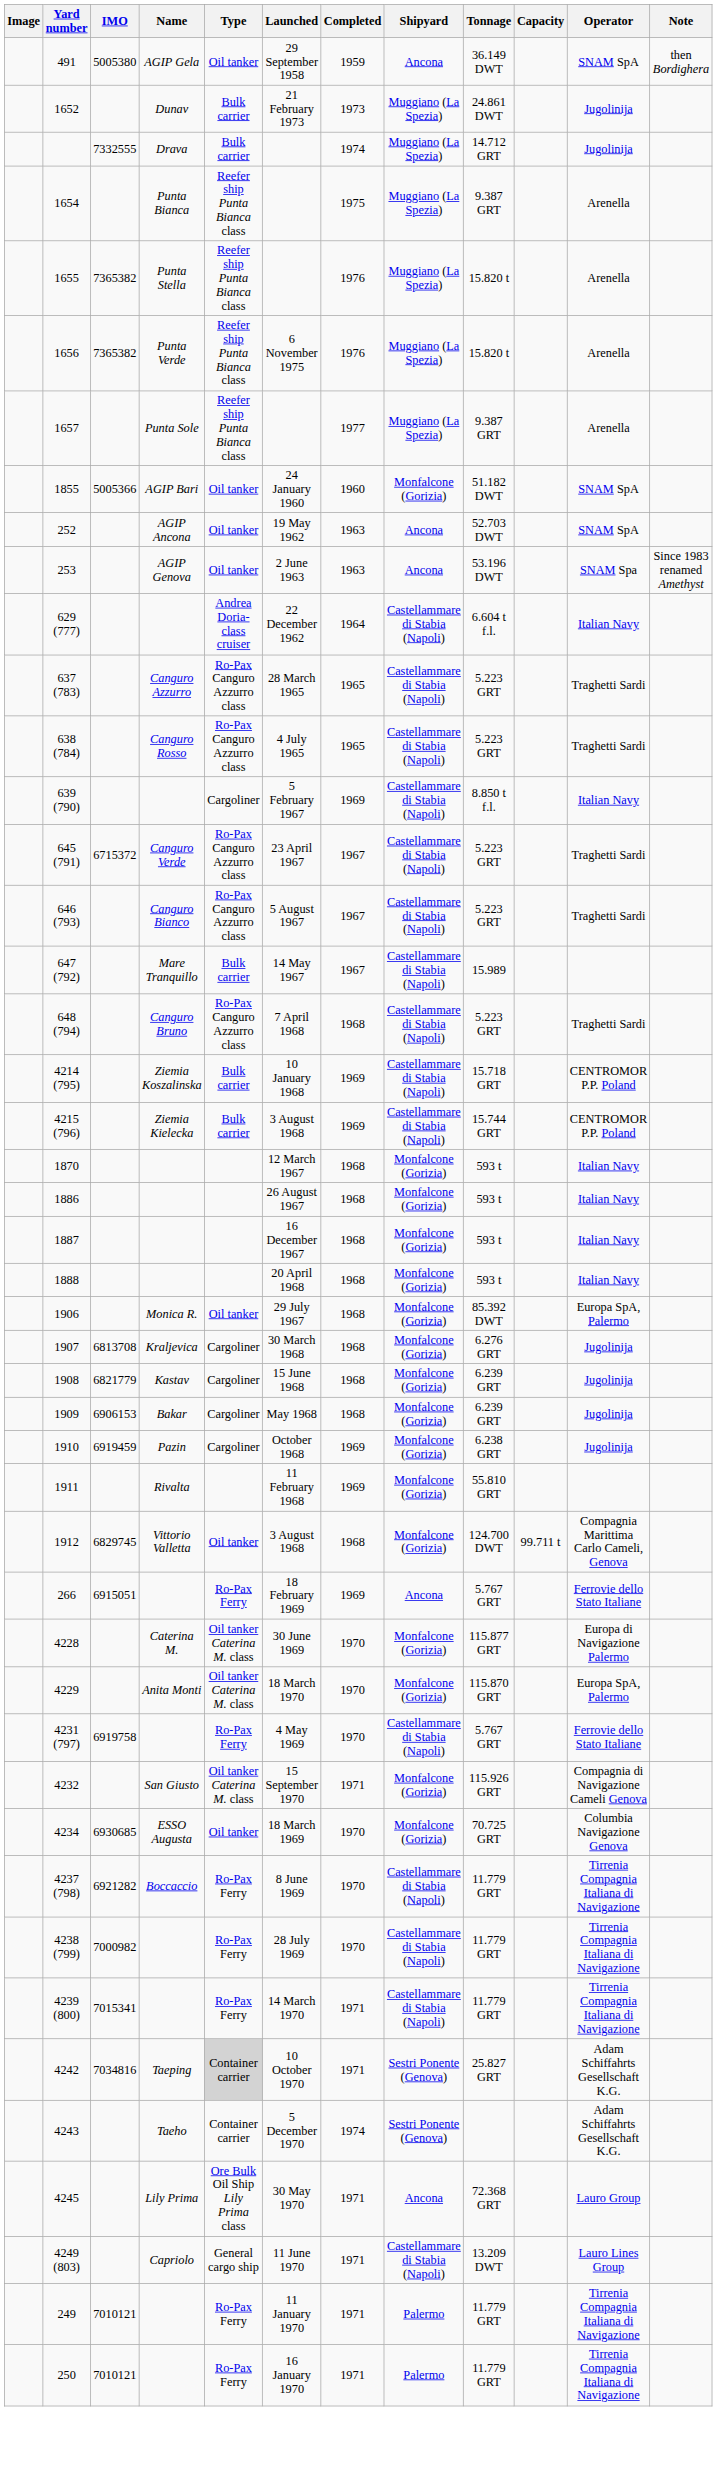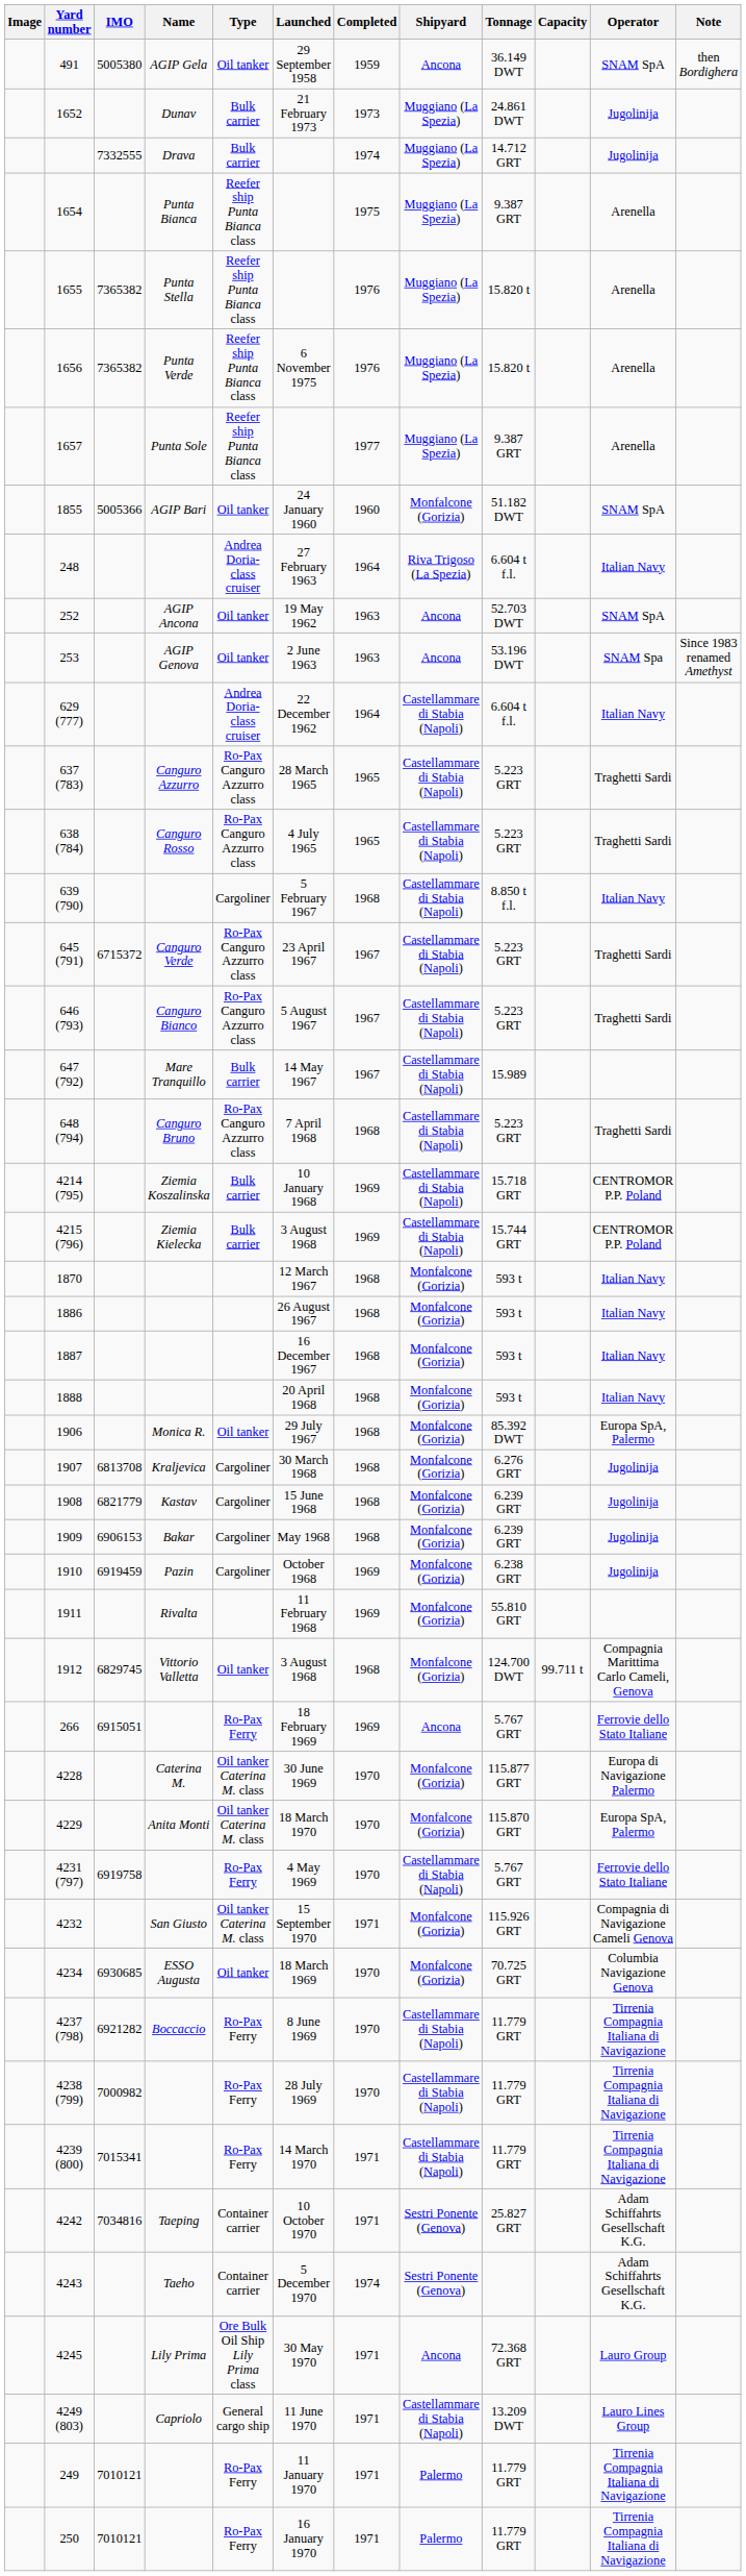 <table class="sortable wikitable" style="text-align:center;">
 <tr>
 <th>Image</th>
 <th><a href='#'>Yard number</a></th>
 <th><a href='#'>IMO</a></th>
 <th>Name</th>
 <th>Type</th>
 <th>Launched</th>
 <th>Completed</th>
 <th>Shipyard</th>
 <th>Tonnage</th>
 <th>Capacity</th>
 <th>Operator</th>
 <th>Note</th>
 </tr>
 <tr>
 <td></td>
 <td>491</td>
 <td>5005380</td>
 <td><em>AGIP Gela</em></td>
 <td><a href='#'>Oil tanker</a></td>
 <td>29 September 1958</td>
 <td>1959</td>
 <td><a href='#'>Ancona</a></td>
 <td>36.149 DWT</td>
 <td></td>
 <td><a href='#'>SNAM</a> SpA</td>
 <td>then <em>Bordighera</em></td>
 </tr>
 <tr>
 <td></td>
 <td>1652</td>
 <td></td>
 <td><em>Dunav</em></td>
 <td><a href='#'>Bulk carrier</a></td>
 <td>21 February 1973</td>
 <td>1973</td>
 <td><a href='#'>Muggiano</a> (<a href='#'>La Spezia</a>)</td>
 <td>24.861 DWT</td>
 <td></td>
 <td><a href='#'>Jugolinija</a></td>
 <td></td>
 </tr>
 <tr>
 <td></td>
 <td></td>
 <td>7332555</td>
 <td><em>Drava</em></td>
 <td><a href='#'>Bulk carrier</a></td>
 <td></td>
 <td>1974</td>
 <td><a href='#'>Muggiano</a> (<a href='#'>La Spezia</a>)</td>
 <td>14.712 GRT</td>
 <td></td>
 <td><a href='#'>Jugolinija</a></td>
 <td></td>
 </tr>
 <tr>
 <td></td>
 <td>1654</td>
 <td></td>
 <td><em>Punta Bianca</em></td>
 <td><a href='#'>Reefer ship</a> <em>Punta Bianca</em> class</td>
 <td></td>
 <td>1975</td>
 <td><a href='#'>Muggiano</a> (<a href='#'>La Spezia</a>)</td>
 <td>9.387 GRT</td>
 <td></td>
 <td>Arenella</td>
 <td></td>
 </tr>
 <tr>
 <td></td>
 <td>1655</td>
 <td>7365382</td>
 <td><em>Punta Stella</em></td>
 <td><a href='#'>Reefer ship</a> <em>Punta Bianca</em> class</td>
 <td></td>
 <td>1976</td>
 <td><a href='#'>Muggiano</a> (<a href='#'>La Spezia</a>)</td>
 <td>15.820 t</td>
 <td></td>
 <td>Arenella</td>
 <td></td>
 </tr>
 <tr>
 <td></td>
 <td>1656</td>
 <td>7365382</td>
 <td><em>Punta Verde</em></td>
 <td><a href='#'>Reefer ship</a> <em>Punta Bianca</em> class</td>
 <td>6 November 1975</td>
 <td>1976</td>
 <td><a href='#'>Muggiano</a> (<a href='#'>La Spezia</a>)</td>
 <td>15.820 t</td>
 <td></td>
 <td>Arenella</td>
 <td></td>
 </tr>
 <tr>
 <td></td>
 <td>1657</td>
 <td></td>
 <td><em>Punta Sole</em></td>
 <td><a href='#'>Reefer ship</a> <em>Punta Bianca</em> class</td>
 <td></td>
 <td>1977</td>
 <td><a href='#'>Muggiano</a> (<a href='#'>La Spezia</a>)</td>
 <td>9.387 GRT</td>
 <td></td>
 <td>Arenella</td>
 <td></td>
 </tr>
 <tr>
 <td></td>
 <td>1855</td>
 <td>5005366</td>
 <td><em>AGIP Bari</em></td>
 <td><a href='#'>Oil tanker</a></td>
 <td>24 January 1960</td>
 <td>1960</td>
 <td><a href='#'>Monfalcone</a> (<a href='#'>Gorizia</a>)</td>
 <td>51.182 DWT</td>
 <td></td>
 <td><a href='#'>SNAM</a> SpA</td>
 <td></td>
 </tr>
 <tr>
 <td></td>
+<td>248</td>
+<td></td>
+<td></td>
+<td><a href='#'>Andrea Doria-class cruiser</a></td>
+<td>27 February 1963</td>
+<td>1964</td>
+<td><a href='#'>Riva Trigoso</a> (<a href='#'>La Spezia</a>)</td>
+<td>6.604 t f.l.</td>
+<td></td>
+<td><a href='#'>Italian Navy</a></td>
+<td></td>
+</tr>
+<tr>
+<td></td>
 <td>252</td>
 <td></td>
 <td><em>AGIP Ancona</em></td>
 <td><a href='#'>Oil tanker</a></td>
 <td>19 May 1962</td>
 <td>1963</td>
 <td><a href='#'>Ancona</a></td>
 <td>52.703 DWT</td>
 <td></td>
 <td><a href='#'>SNAM</a> SpA</td>
 <td></td>
 </tr>
 <tr>
 <td></td>
 <td>253</td>
 <td></td>
 <td><em>AGIP Genova</em></td>
 <td><a href='#'>Oil tanker</a></td>
 <td>2 June 1963</td>
 <td>1963</td>
 <td><a href='#'>Ancona</a></td>
 <td>53.196 DWT</td>
 <td></td>
 <td><a href='#'>SNAM</a> Spa</td>
 <td>Since 1983 renamed <em>Amethyst</em></td>
 </tr>
 <tr>
 <td></td>
 <td>629 (777)</td>
 <td></td>
 <td></td>
 <td><a href='#'>Andrea Doria-class cruiser</a></td>
 <td>22 December 1962</td>
 <td>1964</td>
 <td><a href='#'>Castellammare di Stabia</a> (<a href='#'>Napoli</a>)</td>
 <td>6.604 t f.l.</td>
 <td></td>
 <td><a href='#'>Italian Navy</a></td>
 <td></td>
 </tr>
 <tr>
 <td></td>
 <td>637 (783)</td>
 <td></td>
 <td><em><a href='#'>Canguro Azzurro</a></em></td>
 <td><a href='#'>Ro-Pax</a> Canguro Azzurro class</td>
 <td>28 March 1965</td>
 <td>1965</td>
 <td><a href='#'>Castellammare di Stabia</a> (<a href='#'>Napoli</a>)</td>
 <td>5.223 GRT</td>
 <td></td>
 <td>Traghetti Sardi</td>
 <td></td>
 </tr>
 <tr>
 <td></td>
 <td>638 (784)</td>
 <td></td>
 <td><em><a href='#'>Canguro Rosso</a></em></td>
 <td><a href='#'>Ro-Pax</a> Canguro Azzurro class</td>
 <td>4 July 1965</td>
 <td>1965</td>
 <td><a href='#'>Castellammare di Stabia</a> (<a href='#'>Napoli</a>)</td>
 <td>5.223 GRT</td>
 <td></td>
 <td>Traghetti Sardi</td>
 <td></td>
 </tr>
 <tr>
 <td></td>
 <td>639 (790)</td>
 <td></td>
 <td></td>
 <td>Cargoliner</td>
 <td>5 February 1967</td>
-<td>1969</td>
+<td>1968</td>
 <td><a href='#'>Castellammare di Stabia</a> (<a href='#'>Napoli</a>)</td>
 <td>8.850 t f.l.</td>
 <td></td>
 <td><a href='#'>Italian Navy</a></td>
 <td></td>
 </tr>
 <tr>
 <td></td>
 <td>645 (791)</td>
 <td>6715372</td>
 <td><a href='#'><em>Canguro Verde</em></a></td>
 <td><a href='#'>Ro-Pax</a> Canguro Azzurro class</td>
 <td>23 April 1967</td>
 <td>1967</td>
 <td><a href='#'>Castellammare di Stabia</a> (<a href='#'>Napoli</a>)</td>
 <td>5.223 GRT</td>
 <td></td>
 <td>Traghetti Sardi</td>
 <td></td>
 </tr>
 <tr>
 <td></td>
 <td>646 (793)</td>
 <td></td>
 <td><em><a href='#'>Canguro Bianco</a></em></td>
 <td><a href='#'>Ro-Pax</a> Canguro Azzurro class</td>
 <td>5 August 1967</td>
 <td>1967</td>
 <td><a href='#'>Castellammare di Stabia</a> (<a href='#'>Napoli</a>)</td>
 <td>5.223 GRT</td>
 <td></td>
 <td>Traghetti Sardi</td>
 <td></td>
 </tr>
 <tr>
 <td></td>
 <td>647 (792)</td>
 <td></td>
 <td><em>Mare Tranquillo</em></td>
 <td><a href='#'>Bulk carrier</a></td>
 <td>14 May 1967</td>
 <td>1967</td>
 <td><a href='#'>Castellammare di Stabia</a> (<a href='#'>Napoli</a>)</td>
 <td>15.989</td>
 <td></td>
 <td></td>
 <td></td>
 </tr>
 <tr>
 <td></td>
 <td>648 (794)</td>
 <td></td>
 <td><em><a href='#'>Canguro Bruno</a></em></td>
 <td><a href='#'>Ro-Pax</a> Canguro Azzurro class</td>
 <td>7 April 1968</td>
 <td>1968</td>
 <td><a href='#'>Castellammare di Stabia</a> (<a href='#'>Napoli</a>)</td>
 <td>5.223 GRT</td>
 <td></td>
 <td>Traghetti Sardi</td>
 <td></td>
 </tr>
 <tr>
 <td></td>
 <td>4214 (795)</td>
 <td></td>
 <td><em>Ziemia Koszalinska</em></td>
 <td><a href='#'>Bulk carrier</a></td>
 <td>10 January 1968</td>
 <td>1969</td>
 <td><a href='#'>Castellammare di Stabia</a> (<a href='#'>Napoli</a>)</td>
 <td>15.718 GRT</td>
 <td></td>
 <td>CENTROMOR P.P. <a href='#'>Poland</a></td>
 <td></td>
 </tr>
 <tr>
 <td></td>
 <td>4215 (796)</td>
 <td></td>
 <td><em>Ziemia Kielecka</em></td>
 <td><a href='#'>Bulk carrier</a></td>
 <td>3 August 1968</td>
 <td>1969</td>
 <td><a href='#'>Castellammare di Stabia</a> (<a href='#'>Napoli</a>)</td>
 <td>15.744 GRT</td>
 <td></td>
 <td>CENTROMOR P.P. <a href='#'>Poland</a></td>
 <td></td>
 </tr>
 <tr>
 <td></td>
 <td>1870</td>
 <td></td>
 <td></td>
 <td></td>
 <td>12 March 1967</td>
 <td>1968</td>
 <td><a href='#'>Monfalcone</a> (<a href='#'>Gorizia</a>)</td>
 <td>593 t</td>
 <td></td>
 <td><a href='#'>Italian Navy</a></td>
 <td></td>
 </tr>
 <tr>
 <td></td>
 <td>1886</td>
 <td></td>
 <td></td>
 <td></td>
 <td>26 August 1967</td>
 <td>1968</td>
 <td><a href='#'>Monfalcone</a> (<a href='#'>Gorizia</a>)</td>
 <td>593 t</td>
 <td></td>
 <td><a href='#'>Italian Navy</a></td>
 <td></td>
 </tr>
 <tr>
 <td></td>
 <td>1887</td>
 <td></td>
 <td></td>
 <td></td>
 <td>16 December 1967</td>
 <td>1968</td>
 <td><a href='#'>Monfalcone</a> (<a href='#'>Gorizia</a>)</td>
 <td>593 t</td>
 <td></td>
 <td><a href='#'>Italian Navy</a></td>
 <td></td>
 </tr>
 <tr>
 <td></td>
 <td>1888</td>
 <td></td>
 <td></td>
 <td></td>
 <td>20 April 1968</td>
 <td>1968</td>
 <td><a href='#'>Monfalcone</a> (<a href='#'>Gorizia</a>)</td>
 <td>593 t</td>
 <td></td>
 <td><a href='#'>Italian Navy</a></td>
 <td></td>
 </tr>
 <tr>
 <td></td>
 <td>1906</td>
 <td></td>
 <td><em>Monica R.</em></td>
 <td><a href='#'>Oil tanker</a></td>
 <td>29 July 1967</td>
 <td>1968</td>
 <td><a href='#'>Monfalcone</a> (<a href='#'>Gorizia</a>)</td>
 <td>85.392 DWT</td>
 <td></td>
 <td>Europa SpA, <a href='#'>Palermo</a></td>
 <td></td>
 </tr>
 <tr>
 <td></td>
 <td>1907</td>
 <td>6813708</td>
 <td><em>Kraljevica</em></td>
 <td>Cargoliner</td>
 <td>30 March 1968</td>
 <td>1968</td>
 <td><a href='#'>Monfalcone</a> (<a href='#'>Gorizia</a>)</td>
 <td>6.276 GRT</td>
 <td></td>
 <td><a href='#'>Jugolinija</a></td>
 <td></td>
 </tr>
 <tr>
 <td></td>
 <td>1908</td>
 <td>6821779</td>
 <td><em>Kastav</em></td>
 <td>Cargoliner</td>
 <td>15 June 1968</td>
 <td>1968</td>
 <td><a href='#'>Monfalcone</a> (<a href='#'>Gorizia</a>)</td>
 <td>6.239 GRT</td>
 <td></td>
 <td><a href='#'>Jugolinija</a></td>
 <td></td>
 </tr>
 <tr>
 <td></td>
 <td>1909</td>
 <td>6906153</td>
 <td><em>Bakar</em></td>
 <td>Cargoliner</td>
 <td>May 1968</td>
 <td>1968</td>
 <td><a href='#'>Monfalcone</a> (<a href='#'>Gorizia</a>)</td>
 <td>6.239 GRT</td>
 <td></td>
 <td><a href='#'>Jugolinija</a></td>
 <td></td>
 </tr>
 <tr>
 <td></td>
 <td>1910</td>
 <td>6919459</td>
 <td><em>Pazin</em></td>
 <td>Cargoliner</td>
 <td>October 1968</td>
 <td>1969</td>
 <td><a href='#'>Monfalcone</a> (<a href='#'>Gorizia</a>)</td>
 <td>6.238 GRT</td>
 <td></td>
 <td><a href='#'>Jugolinija</a></td>
 <td></td>
 </tr>
 <tr>
 <td></td>
 <td>1911</td>
 <td></td>
 <td><em>Rivalta</em></td>
 <td></td>
 <td>11 February 1968</td>
 <td>1969</td>
 <td><a href='#'>Monfalcone</a> (<a href='#'>Gorizia</a>)</td>
 <td>55.810 GRT</td>
 <td></td>
 <td></td>
 <td></td>
 </tr>
 <tr>
 <td></td>
 <td>1912</td>
 <td>6829745</td>
 <td><em>Vittorio Valletta</em></td>
 <td><a href='#'>Oil tanker</a></td>
 <td>3 August 1968</td>
 <td>1968</td>
 <td><a href='#'>Monfalcone</a> (<a href='#'>Gorizia</a>)</td>
 <td>124.700 DWT</td>
 <td>99.711 t</td>
 <td>Compagnia Marittima Carlo Cameli, <a href='#'>Genova</a></td>
 <td></td>
 </tr>
 <tr>
 <td></td>
 <td>266</td>
 <td>6915051</td>
 <td><em></em></td>
 <td><a href='#'>Ro-Pax</a> <a href='#'>Ferry</a></td>
 <td>18 February 1969</td>
 <td>1969</td>
 <td><a href='#'>Ancona</a></td>
 <td>5.767 GRT</td>
 <td></td>
 <td><a href='#'>Ferrovie dello Stato Italiane</a></td>
 <td></td>
 </tr>
 <tr>
 <td></td>
 <td>4228</td>
 <td></td>
 <td><em>Caterina M.</em></td>
 <td><a href='#'>Oil tanker</a> <em>Caterina M.</em> class</td>
 <td>30 June 1969</td>
 <td>1970</td>
 <td><a href='#'>Monfalcone</a> (<a href='#'>Gorizia</a>)</td>
 <td>115.877 GRT</td>
 <td></td>
 <td>Europa di Navigazione <a href='#'>Palermo</a></td>
 <td></td>
 </tr>
 <tr>
 <td></td>
 <td>4229</td>
 <td></td>
 <td><em>Anita Monti</em></td>
 <td><a href='#'>Oil tanker</a> <em>Caterina M.</em> class</td>
 <td>18 March 1970</td>
 <td>1970</td>
 <td><a href='#'>Monfalcone</a> (<a href='#'>Gorizia</a>)</td>
 <td>115.870 GRT</td>
 <td></td>
 <td>Europa SpA, <a href='#'>Palermo</a></td>
 <td></td>
 </tr>
 <tr>
 <td></td>
 <td>4231 (797)</td>
 <td>6919758</td>
 <td><em></em></td>
 <td><a href='#'>Ro-Pax</a> <a href='#'>Ferry</a></td>
 <td>4 May 1969</td>
 <td>1970</td>
 <td><a href='#'>Castellammare di Stabia</a> (<a href='#'>Napoli</a>)</td>
 <td>5.767 GRT</td>
 <td></td>
 <td><a href='#'>Ferrovie dello Stato Italiane</a></td>
 <td></td>
 </tr>
 <tr>
 <td></td>
 <td>4232</td>
 <td></td>
 <td><em>San Giusto</em></td>
 <td><a href='#'>Oil tanker</a> <em>Caterina M.</em> class</td>
 <td>15 September 1970</td>
 <td>1971</td>
 <td><a href='#'>Monfalcone</a> (<a href='#'>Gorizia</a>)</td>
 <td>115.926 GRT</td>
 <td></td>
 <td>Compagnia di Navigazione Cameli <a href='#'>Genova</a></td>
 <td></td>
 </tr>
 <tr>
 <td></td>
 <td>4234</td>
 <td>6930685</td>
 <td><em>ESSO Augusta</em></td>
 <td><a href='#'>Oil tanker</a></td>
 <td>18 March 1969</td>
 <td>1970</td>
 <td><a href='#'>Monfalcone</a> (<a href='#'>Gorizia</a>)</td>
 <td>70.725 GRT</td>
 <td></td>
 <td>Columbia Navigazione <a href='#'>Genova</a></td>
 <td></td>
 </tr>
 <tr>
 <td></td>
 <td>4237 (798)</td>
 <td>6921282</td>
 <td><a href='#'><em>Boccaccio</em></a></td>
 <td><a href='#'>Ro-Pax</a> Ferry </td>
 <td>8 June 1969</td>
 <td>1970</td>
 <td><a href='#'>Castellammare di Stabia</a> (<a href='#'>Napoli</a>)</td>
 <td>11.779 GRT</td>
 <td></td>
 <td><a href='#'>Tirrenia Compagnia Italiana di Navigazione</a></td>
 <td></td>
 </tr>
 <tr>
 <td></td>
 <td>4238 (799)</td>
 <td>7000982</td>
 <td></td>
 <td><a href='#'>Ro-Pax</a> Ferry </td>
 <td>28 July 1969</td>
 <td>1970</td>
 <td><a href='#'>Castellammare di Stabia</a> (<a href='#'>Napoli</a>)</td>
 <td>11.779 GRT</td>
 <td></td>
 <td><a href='#'>Tirrenia Compagnia Italiana di Navigazione</a></td>
 <td></td>
 </tr>
 <tr>
 <td></td>
 <td>4239 (800)</td>
 <td>7015341</td>
 <td></td>
 <td><a href='#'>Ro-Pax</a> Ferry </td>
 <td>14 March 1970</td>
 <td>1971</td>
 <td><a href='#'>Castellammare di Stabia</a> (<a href='#'>Napoli</a>)</td>
 <td>11.779 GRT</td>
 <td></td>
 <td><a href='#'>Tirrenia Compagnia Italiana di Navigazione</a></td>
 <td></td>
 </tr>
 <tr>
 <td></td>
 <td>4242</td>
 <td>7034816</td>
 <td><em>Taeping</em></td>
-<td style="background: lightgrey;">Container carrier</td>
+<td>Container carrier</td>
 <td>10 October 1970</td>
 <td>1971</td>
 <td><a href='#'>Sestri Ponente</a> (<a href='#'>Genova</a>)</td>
 <td>25.827 GRT</td>
 <td></td>
 <td>Adam Schiffahrts Gesellschaft K.G.</td>
 <td></td>
 </tr>
 <tr>
 <td></td>
 <td>4243</td>
 <td></td>
 <td><em>Taeho</em></td>
 <td>Container carrier</td>
 <td>5 December 1970</td>
 <td>1974</td>
 <td><a href='#'>Sestri Ponente</a> (<a href='#'>Genova</a>)</td>
 <td></td>
 <td></td>
 <td>Adam Schiffahrts Gesellschaft K.G.</td>
 <td></td>
 </tr>
 <tr>
 <td></td>
 <td>4245</td>
 <td></td>
 <td><em>Lily Prima</em></td>
 <td><a href='#'>Ore Bulk</a> Oil Ship <em>Lily Prima</em> class</td>
 <td>30 May 1970</td>
 <td>1971</td>
 <td><a href='#'>Ancona</a></td>
 <td>72.368 GRT</td>
 <td></td>
 <td><a href='#'>Lauro Group</a></td>
 <td></td>
 </tr>
 <tr>
 <td></td>
 <td>4249 (803)</td>
 <td></td>
 <td><em>Capriolo</em></td>
 <td>General cargo ship</td>
 <td>11 June 1970</td>
 <td>1971</td>
 <td><a href='#'>Castellammare di Stabia</a> (<a href='#'>Napoli</a>)</td>
 <td>13.209 DWT</td>
 <td></td>
 <td><a href='#'>Lauro Lines Group</a></td>
 <td></td>
 </tr>
 <tr>
 <td></td>
 <td>249</td>
 <td>7010121</td>
 <td></td>
 <td><a href='#'>Ro-Pax</a> Ferry </td>
 <td>11 January 1970</td>
 <td>1971</td>
 <td><a href='#'>Palermo</a></td>
 <td>11.779 GRT</td>
 <td></td>
 <td><a href='#'>Tirrenia Compagnia Italiana di Navigazione</a></td>
 <td></td>
 </tr>
 <tr>
 <td></td>
 <td>250</td>
 <td>7010121</td>
 <td></td>
 <td><a href='#'>Ro-Pax</a> Ferry </td>
 <td>16 January 1970</td>
 <td>1971</td>
 <td><a href='#'>Palermo</a></td>
 <td>11.779 GRT</td>
 <td></td>
 <td><a href='#'>Tirrenia Compagnia Italiana di Navigazione</a></td>
 <td></td>
 </tr>
 </table>
